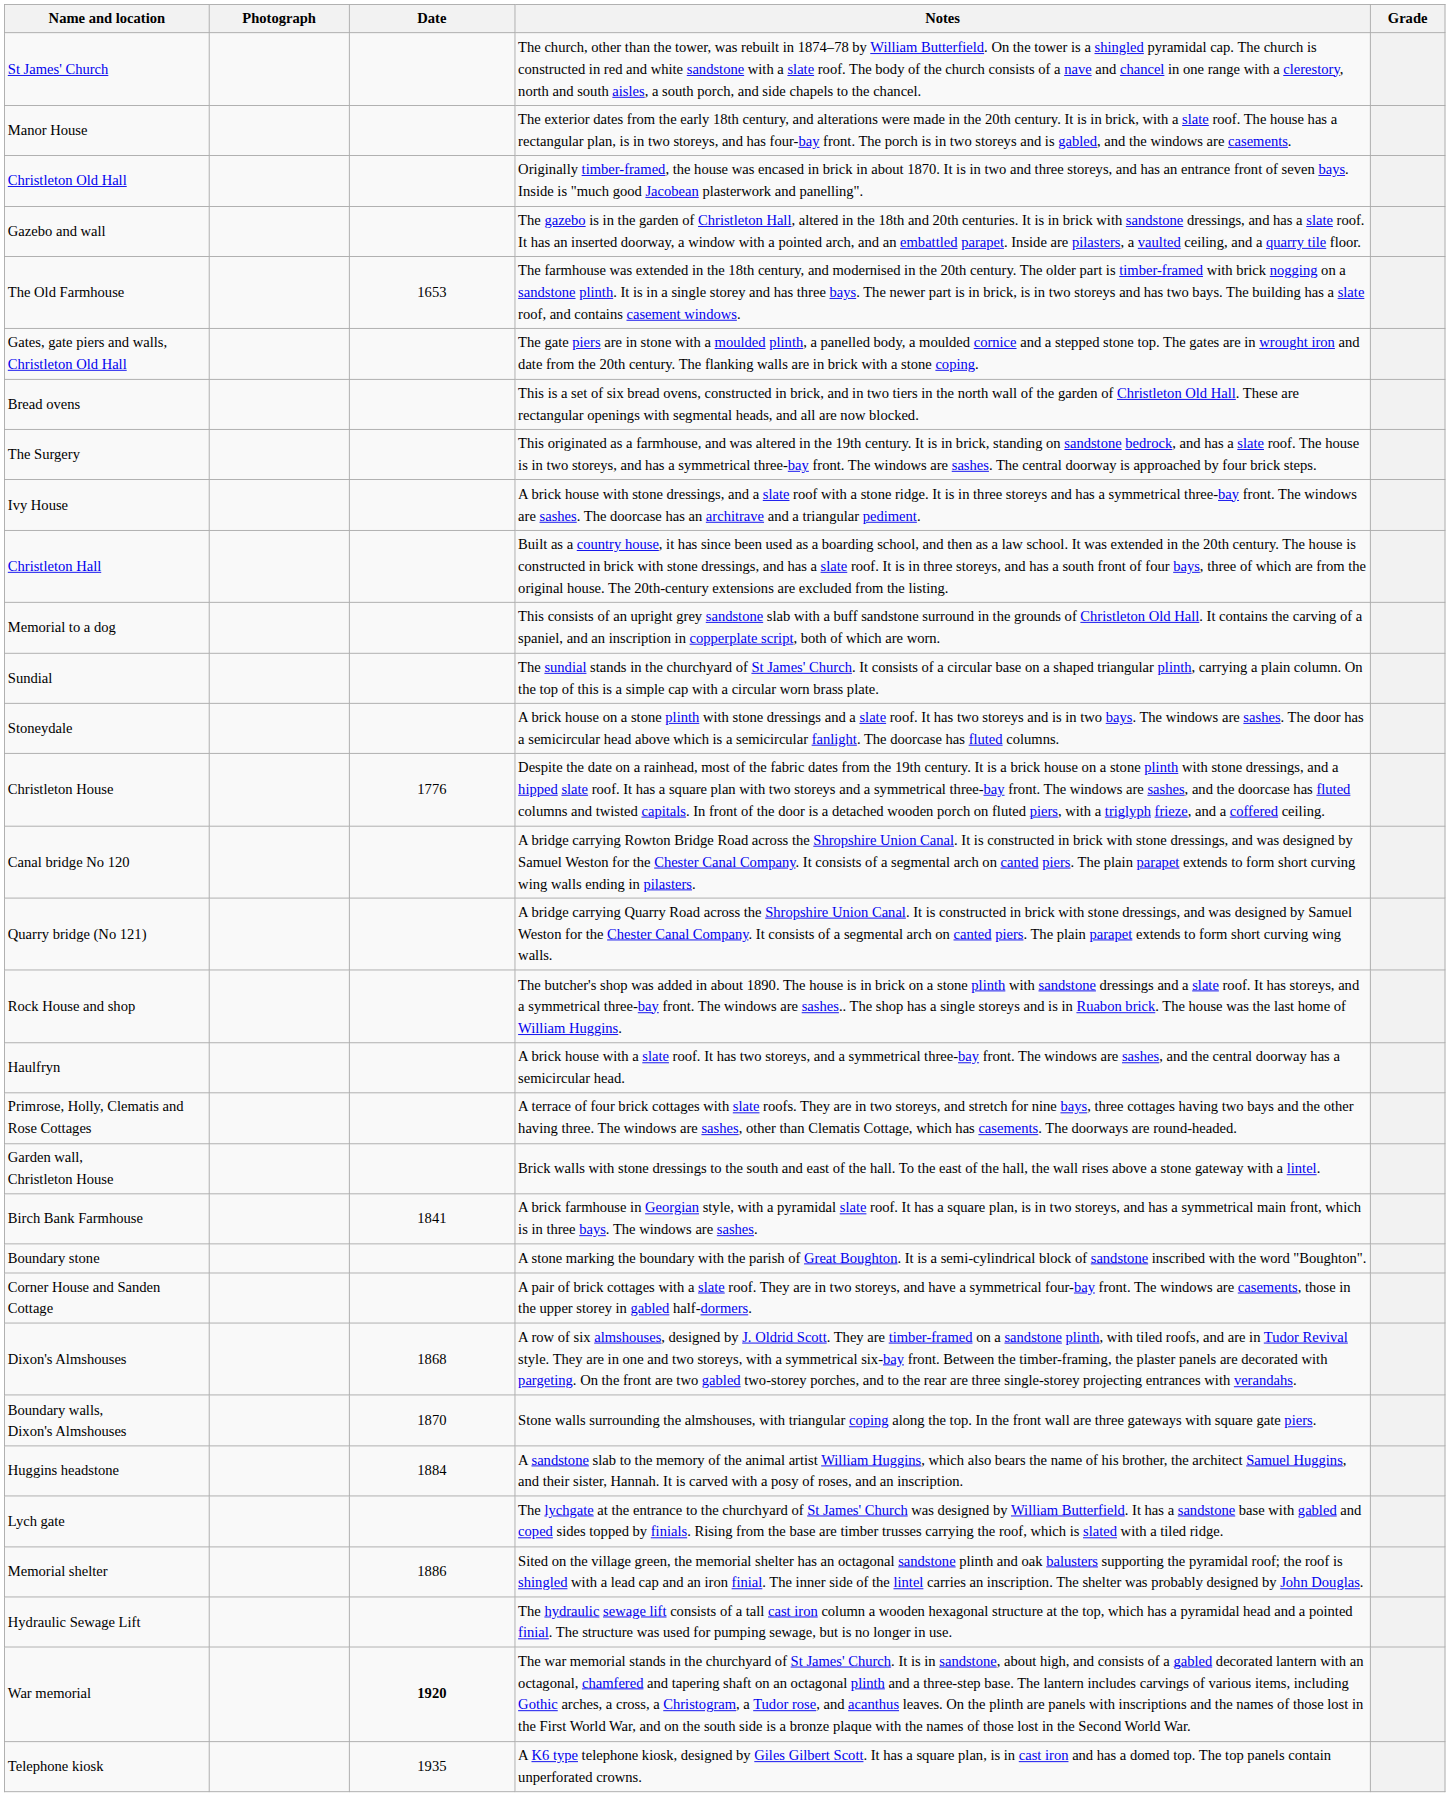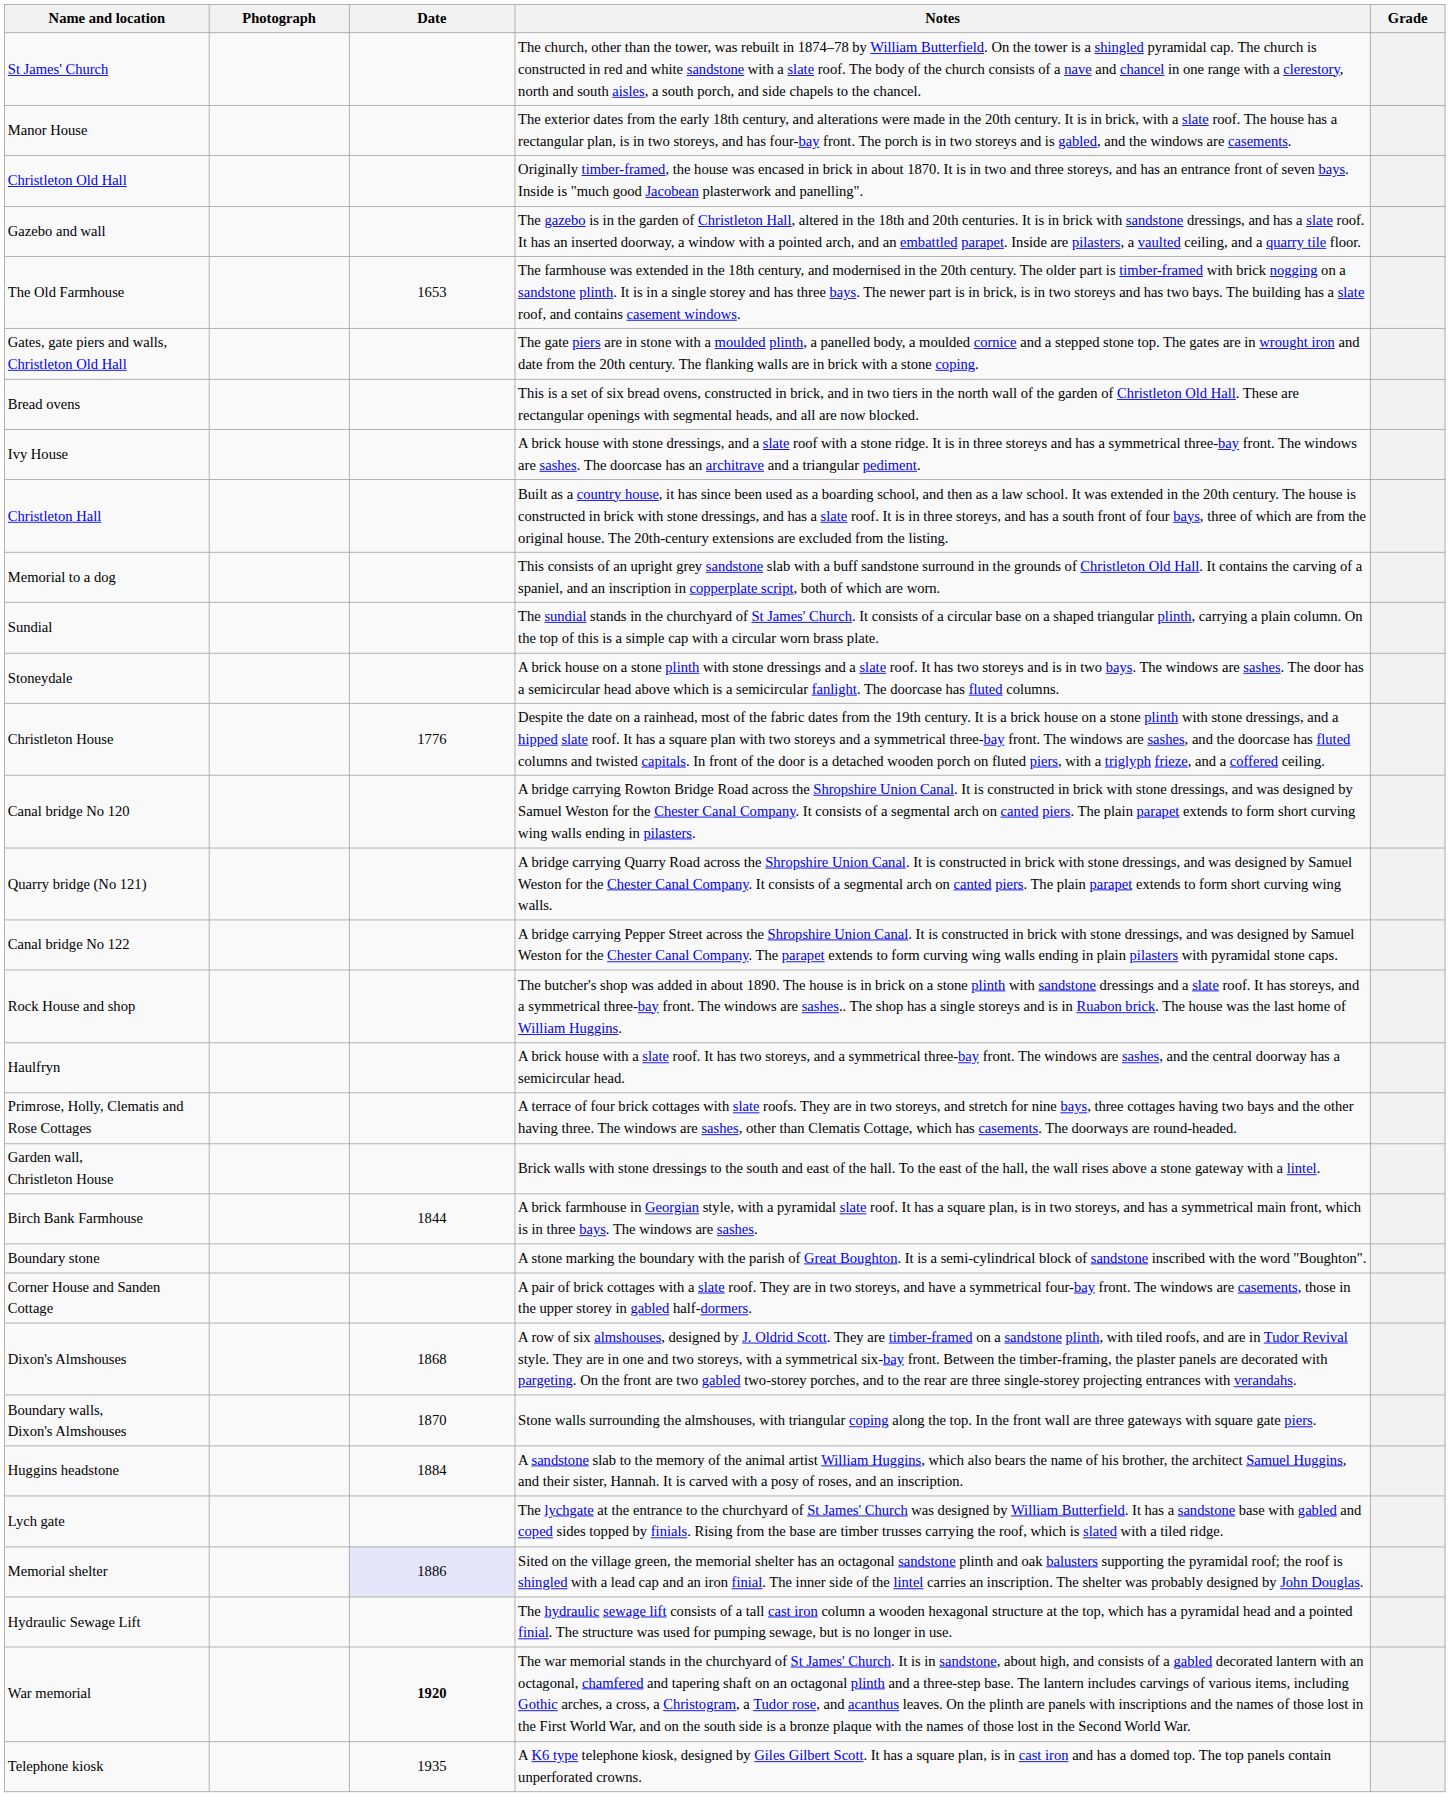 <table class="wikitable sortable plainrowheaders" style="width:100%;border:0px;text-align:left;line-height:150%;">
 <tr>
 <th scope="col"  style="width:150px">Name and location</th>
 <th scope="col"  style="width:100px" class="unsortable">Photograph</th>
 <th scope="col"  style="width:120px">Date</th>
 <th scope="col"  style="width:650px" class="unsortable">Notes</th>
 <th scope="col"  style="width:50px">Grade</th>
 </tr>
 <tr>
 <td><a href='#'>St James' Church</a><br><small></small></td>
 <td></td>
 <td align="center"></td>
 <td>The church, other than the tower, was rebuilt in 1874–78 by <a href='#'>William Butterfield</a>.  On the tower is a <a href='#'>shingled</a> pyramidal cap.  The church is constructed in red and white <a href='#'>sandstone</a> with a <a href='#'>slate</a> roof.  The body of the church consists of a <a href='#'>nave</a> and <a href='#'>chancel</a> in one range with a <a href='#'>clerestory</a>, north and south <a href='#'>aisles</a>, a south porch, and side chapels to the chancel.</td>
 <th></th>
 </tr>
 <tr>
 <td>Manor House<br><small></small></td>
 <td></td>
 <td align="center"></td>
 <td>The exterior dates from the early 18th century, and alterations were made in the 20th century.  It is in brick, with a <a href='#'>slate</a> roof.  The house has a rectangular plan, is in two storeys, and has four-<a href='#'>bay</a> front.  The porch is in two storeys and is <a href='#'>gabled</a>, and the windows are <a href='#'>casements</a>.</td>
 <th></th>
 </tr>
 <tr>
 <td><a href='#'>Christleton Old Hall</a><br><small></small></td>
 <td></td>
 <td align="center"></td>
 <td>Originally <a href='#'>timber-framed</a>, the house was encased in brick in about 1870.  It is in two and three storeys, and has an entrance front of seven <a href='#'>bays</a>.  Inside is "much good <a href='#'>Jacobean</a> plasterwork and panelling".</td>
 <th></th>
 </tr>
 <tr>
 <td>Gazebo and wall<br><small></small></td>
 <td></td>
 <td align="center"></td>
 <td>The <a href='#'>gazebo</a> is in the garden of <a href='#'>Christleton Hall</a>, altered in the 18th and 20th centuries.  It is in brick with <a href='#'>sandstone</a> dressings, and has a <a href='#'>slate</a> roof.  It has an inserted doorway, a window with a pointed arch, and an <a href='#'>embattled</a> <a href='#'>parapet</a>.  Inside are <a href='#'>pilasters</a>, a <a href='#'>vaulted</a> ceiling, and a <a href='#'>quarry tile</a> floor.</td>
 <th></th>
 </tr>
 <tr>
 <td>The Old Farmhouse<br><small></small></td>
 <td></td>
 <td align="center">1653</td>
 <td>The farmhouse was extended in the 18th century, and modernised in the 20th century.  The older part is <a href='#'>timber-framed</a> with brick <a href='#'>nogging</a> on a <a href='#'>sandstone</a> <a href='#'>plinth</a>.  It is in a single storey and has three <a href='#'>bays</a>. The newer part is in brick, is in two storeys and has two bays.  The building has a <a href='#'>slate</a> roof, and contains <a href='#'>casement windows</a>.</td>
 <th></th>
 </tr>
 <tr>
 <td>Gates, gate piers and walls, <a href='#'>Christleton Old Hall</a><br><small></small></td>
 <td></td>
 <td align="center"></td>
 <td>The gate <a href='#'>piers</a> are in stone with a <a href='#'>moulded</a> <a href='#'>plinth</a>, a panelled body, a moulded <a href='#'>cornice</a> and a stepped stone top.  The gates are in <a href='#'>wrought iron</a> and date from the 20th century.  The flanking walls are in brick with a stone <a href='#'>coping</a>.</td>
 <th></th>
 </tr>
 <tr>
 <td>Bread ovens<br><small></small></td>
 <td></td>
 <td align="center"></td>
 <td>This is a set of six bread ovens, constructed in brick, and in two tiers in the north wall of the garden of <a href='#'>Christleton Old Hall</a>.  These are rectangular openings with segmental heads, and all are now blocked.</td>
-<th></th>
-</tr>
-<tr>
-<td>The Surgery<br><small></small></td>
-<td></td>
-<td align="center"></td>
-<td>This originated as a farmhouse, and was altered in the 19th century.  It is in brick, standing on <a href='#'>sandstone</a> <a href='#'>bedrock</a>, and has a <a href='#'>slate</a> roof.  The house is in two storeys, and has a symmetrical three-<a href='#'>bay</a> front.  The windows are <a href='#'>sashes</a>.  The central doorway is approached by four brick steps.</td>
 <th></th>
 </tr>
 <tr>
 <td>Ivy House<br><small></small></td>
 <td></td>
 <td align="center"></td>
 <td>A brick house with stone dressings, and a <a href='#'>slate</a> roof with a stone ridge.  It is in three storeys and has a symmetrical three-<a href='#'>bay</a> front.  The windows are <a href='#'>sashes</a>.  The doorcase has an <a href='#'>architrave</a> and a triangular <a href='#'>pediment</a>.</td>
 <th></th>
 </tr>
 <tr>
 <td><a href='#'>Christleton Hall</a><br><small></small></td>
 <td></td>
 <td align="center"></td>
 <td>Built as a <a href='#'>country house</a>, it has since been used as a boarding school, and then as a law school. It was extended in the 20th century.  The house is constructed in brick with stone dressings, and has a <a href='#'>slate</a> roof.  It is in three storeys, and has a south front of four <a href='#'>bays</a>, three of which are from the original house.  The 20th-century extensions are excluded from the listing.</td>
 <th></th>
 </tr>
 <tr>
 <td>Memorial to a dog<br><small></small></td>
 <td></td>
 <td align="center"></td>
 <td>This consists of an upright grey <a href='#'>sandstone</a> slab with a buff sandstone surround in the grounds of <a href='#'>Christleton Old Hall</a>.  It contains the carving of a spaniel, and an inscription in <a href='#'>copperplate script</a>, both of which are worn.</td>
 <th></th>
 </tr>
 <tr>
 <td>Sundial<br><small></small></td>
 <td></td>
 <td align="center"></td>
 <td>The <a href='#'>sundial</a> stands in the churchyard of <a href='#'>St James' Church</a>.  It consists of a circular base on a shaped triangular <a href='#'>plinth</a>, carrying a plain column.  On the top of this is a simple cap with a circular worn brass plate.</td>
 <th></th>
 </tr>
 <tr>
 <td>Stoneydale<br><small></small></td>
 <td></td>
 <td align="center"></td>
 <td>A brick house on a stone <a href='#'>plinth</a> with stone dressings and a <a href='#'>slate</a> roof.  It has two storeys and is in two <a href='#'>bays</a>.  The windows are <a href='#'>sashes</a>.  The door has a semicircular head above which is a semicircular <a href='#'>fanlight</a>. The doorcase has <a href='#'>fluted</a> columns.</td>
 <th></th>
 </tr>
 <tr>
 <td>Christleton House<br><small></small></td>
 <td></td>
 <td align="center">1776</td>
 <td>Despite the date on a rainhead, most of the fabric dates from the 19th century.  It is a brick house on a stone <a href='#'>plinth</a> with stone dressings, and a <a href='#'>hipped</a> <a href='#'>slate</a> roof.  It has a square plan with two storeys and a symmetrical three-<a href='#'>bay</a> front.  The windows are <a href='#'>sashes</a>, and the doorcase has <a href='#'>fluted</a> columns and twisted <a href='#'>capitals</a>. In front of the door is a detached wooden porch on fluted <a href='#'>piers</a>, with a <a href='#'>triglyph</a> <a href='#'>frieze</a>, and a <a href='#'>coffered</a> ceiling.</td>
 <th></th>
 </tr>
 <tr>
 <td>Canal bridge No 120<br><small></small></td>
 <td></td>
 <td align="center"></td>
 <td>A bridge carrying Rowton Bridge Road across the <a href='#'>Shropshire Union Canal</a>. It is constructed in brick with stone dressings, and was designed by Samuel Weston for the <a href='#'>Chester Canal Company</a>.  It consists of a segmental arch on <a href='#'>canted</a> <a href='#'>piers</a>.  The plain <a href='#'>parapet</a> extends to form short curving wing walls ending in <a href='#'>pilasters</a>.</td>
 <th></th>
 </tr>
 <tr>
 <td>Quarry bridge (No 121)<br><small></small></td>
 <td></td>
 <td align="center"></td>
 <td>A bridge carrying Quarry Road across the <a href='#'>Shropshire Union Canal</a>. It is constructed in brick with stone dressings, and was designed by Samuel Weston for the <a href='#'>Chester Canal Company</a>.  It consists of a segmental arch on <a href='#'>canted</a> <a href='#'>piers</a>.  The plain <a href='#'>parapet</a> extends to form short curving wing walls.</td>
 <th></th>
 </tr>
 <tr>
+<td>Canal bridge No 122<br><small></small></td>
+<td></td>
+<td align="center"></td>
+<td>A bridge carrying Pepper Street across the <a href='#'>Shropshire Union Canal</a>. It is constructed in brick with stone dressings, and was designed by Samuel Weston for the <a href='#'>Chester Canal Company</a>.   The <a href='#'>parapet</a> extends to form curving wing walls ending in plain <a href='#'>pilasters</a> with pyramidal stone caps.</td>
+<th></th>
+</tr>
+<tr>
 <td>Rock House and shop<br><small></small></td>
 <td></td>
 <td align="center"></td>
 <td>The butcher's shop was added in about 1890. The house is in brick on a stone <a href='#'>plinth</a> with <a href='#'>sandstone</a> dressings and a <a href='#'>slate</a> roof.  It has  storeys, and a symmetrical three-<a href='#'>bay</a> front. The windows are <a href='#'>sashes</a>.. The shop has a single storeys and is in <a href='#'>Ruabon brick</a>.  The house was the last home of <a href='#'>William Huggins</a>.</td>
 <th></th>
 </tr>
 <tr>
 <td>Haulfryn<br><small></small></td>
 <td></td>
 <td align="center"></td>
 <td>A brick house with a <a href='#'>slate</a> roof.  It has two storeys, and a symmetrical three-<a href='#'>bay</a> front.  The windows are <a href='#'>sashes</a>, and the central doorway has a semicircular head.</td>
 <th></th>
 </tr>
 <tr>
 <td>Primrose, Holly, Clematis and Rose Cottages<br><small></small></td>
 <td></td>
 <td align="center"></td>
 <td>A terrace of four brick cottages with <a href='#'>slate</a> roofs.  They are in two storeys, and stretch for nine <a href='#'>bays</a>, three cottages having two bays and the other having three.  The windows are <a href='#'>sashes</a>, other than Clematis Cottage, which has <a href='#'>casements</a>.  The doorways are round-headed.</td>
 <th></th>
 </tr>
 <tr>
 <td>Garden wall,<br>Christleton House<br><small></small></td>
 <td></td>
 <td align="center"></td>
 <td>Brick walls with stone dressings to the south and east of the hall.  To the east of the hall, the wall rises above a stone gateway with a <a href='#'>lintel</a>.</td>
 <th></th>
 </tr>
 <tr>
 <td>Birch Bank Farmhouse<br><small></small></td>
 <td></td>
-<td align="center">1841</td>
+<td align="center">1844</td>
 <td>A brick farmhouse in <a href='#'>Georgian</a> style, with a pyramidal <a href='#'>slate</a> roof.  It has a square plan, is in two storeys, and has a symmetrical main front, which is in three <a href='#'>bays</a>.  The windows are <a href='#'>sashes</a>.</td>
 <th></th>
 </tr>
 <tr>
 <td>Boundary stone<br><small></small></td>
 <td></td>
 <td align="center"></td>
 <td>A stone marking the boundary with the parish of <a href='#'>Great Boughton</a>.  It is a semi-cylindrical block of <a href='#'>sandstone</a> inscribed with the word "Boughton".</td>
 <th></th>
 </tr>
 <tr>
 <td>Corner House and Sanden Cottage<br><small></small></td>
 <td></td>
 <td align="center"></td>
 <td>A pair of brick cottages with a <a href='#'>slate</a> roof.  They are in two storeys, and have a symmetrical four-<a href='#'>bay</a> front.  The windows are <a href='#'>casements</a>, those in the upper storey in <a href='#'>gabled</a> half-<a href='#'>dormers</a>.</td>
 <th></th>
 </tr>
 <tr>
 <td>Dixon's Almshouses<br><small></small></td>
 <td></td>
 <td align="center">1868</td>
 <td>A row of six <a href='#'>almshouses</a>, designed by <a href='#'>J. Oldrid Scott</a>.  They are <a href='#'>timber-framed</a> on a <a href='#'>sandstone</a> <a href='#'>plinth</a>, with tiled roofs, and are in <a href='#'>Tudor Revival</a> style.  They are in one and two storeys, with a symmetrical six-<a href='#'>bay</a> front.  Between the timber-framing, the plaster panels are decorated with <a href='#'>pargeting</a>.  On the front are two <a href='#'>gabled</a> two-storey porches, and to the rear are three single-storey projecting entrances with <a href='#'>verandahs</a>.</td>
 <th></th>
 </tr>
 <tr>
 <td>Boundary walls,<br>Dixon's Almshouses<br><small></small></td>
 <td></td>
 <td align="center">1870</td>
 <td>Stone walls surrounding the almshouses, with triangular <a href='#'>coping</a> along the top.  In the front wall are three gateways with square gate <a href='#'>piers</a>.</td>
 <th></th>
 </tr>
 <tr>
 <td>Huggins headstone<br><small></small></td>
 <td></td>
 <td align="center">1884</td>
 <td>A <a href='#'>sandstone</a> slab to the memory of the animal artist <a href='#'>William Huggins</a>, which also bears the name of his brother, the architect <a href='#'>Samuel Huggins</a>, and their sister, Hannah.  It is carved with a posy of roses, and an inscription.</td>
 <th></th>
 </tr>
 <tr>
 <td>Lych gate<br><small></small></td>
 <td></td>
 <td align="center"></td>
 <td>The <a href='#'>lychgate</a> at the entrance to the churchyard of <a href='#'>St James' Church</a> was designed by <a href='#'>William Butterfield</a>.  It has a <a href='#'>sandstone</a> base with <a href='#'>gabled</a> and <a href='#'>coped</a> sides topped by <a href='#'>finials</a>.  Rising from the base are timber trusses carrying the roof, which is <a href='#'>slated</a> with a tiled ridge.</td>
 <th></th>
 </tr>
 <tr>
 <td>Memorial shelter<br><small></small></td>
 <td></td>
-<td align="center">1886</td>
+<td align="center" style="background: lavender;">1886</td>
 <td>Sited on the village green, the memorial shelter has an octagonal <a href='#'>sandstone</a> plinth and oak <a href='#'>balusters</a> supporting the pyramidal roof; the roof is <a href='#'>shingled</a> with a lead cap and an iron <a href='#'>finial</a>.  The inner side of the <a href='#'>lintel</a> carries an inscription.  The shelter was probably designed by <a href='#'>John Douglas</a>.</td>
 <th></th>
 </tr>
 <tr>
 <td>Hydraulic Sewage Lift<br><small></small></td>
 <td></td>
 <td align="center"></td>
 <td>The <a href='#'>hydraulic</a> <a href='#'>sewage lift</a> consists of a tall <a href='#'>cast iron</a> column a wooden hexagonal structure at the top, which has a pyramidal head and a pointed <a href='#'>finial</a>.  The structure was used for pumping sewage, but is no longer in use.</td>
 <th></th>
 </tr>
 <tr>
 <td>War memorial<br><small></small></td>
 <td></td>
 <td align="center"><strong>1920</strong></td>
 <td>The war memorial stands in the churchyard of <a href='#'>St James' Church</a>.  It is in <a href='#'>sandstone</a>, about  high, and consists of a <a href='#'>gabled</a> decorated lantern with an octagonal, <a href='#'>chamfered</a> and tapering shaft on an octagonal <a href='#'>plinth</a> and a three-step base.  The lantern includes carvings of various items, including <a href='#'>Gothic</a> arches, a cross, a <a href='#'>Christogram</a>, a <a href='#'>Tudor rose</a>, and <a href='#'>acanthus</a> leaves.  On the plinth are panels with inscriptions and the names of those lost in the First World War, and on the south side is a bronze plaque with the names of those lost in the Second World War.</td>
 <th></th>
 </tr>
 <tr>
 <td>Telephone kiosk<br><small></small></td>
 <td></td>
 <td align="center">1935</td>
 <td>A <a href='#'>K6 type</a> telephone kiosk, designed by <a href='#'>Giles Gilbert Scott</a>.  It has a square plan, is in <a href='#'>cast iron</a> and has a domed top.  The top panels contain unperforated crowns.</td>
 <th></th>
 </tr>
 <tr>
 </tr>
 </table>
